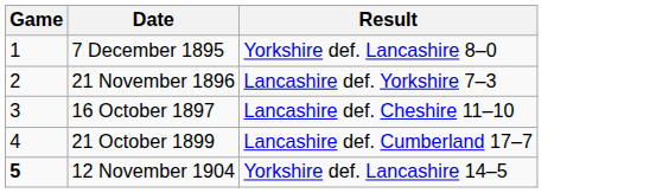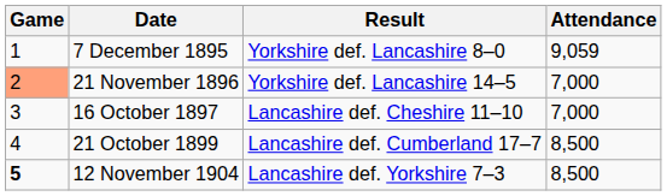 <table class="wikitable">
 <tr>
 <th>Game</th>
 <th>Date</th>
 <th>Result</th>
+<th>Attendance</th>
 </tr>
 <tr>
 <td>1</td>
 <td>7 December 1895</td>
 <td> <a href='#'>Yorkshire</a> def.  <a href='#'>Lancashire</a> 8–0</td>
+<td>9,059</td>
 </tr>
 <tr>
-<td>2</td>
+<td style="background: lightsalmon;">2</td>
 <td>21 November 1896</td>
-<td> <a href='#'>Lancashire</a> def.  <a href='#'>Yorkshire</a> 7–3</td>
+<td> <a href='#'>Yorkshire</a> def.  <a href='#'>Lancashire</a> 14–5</td>
+<td>7,000</td>
 </tr>
 <tr>
 <td>3</td>
 <td>16 October 1897</td>
 <td> <a href='#'>Lancashire</a> def.  <a href='#'>Cheshire</a> 11–10</td>
+<td>7,000</td>
 </tr>
 <tr>
 <td>4</td>
 <td>21 October 1899</td>
 <td> <a href='#'>Lancashire</a> def.  <a href='#'>Cumberland</a> 17–7</td>
+<td>8,500</td>
 </tr>
 <tr>
 <td><strong>5</strong></td>
 <td>12 November 1904</td>
-<td> <a href='#'>Yorkshire</a> def.  <a href='#'>Lancashire</a> 14–5</td>
+<td> <a href='#'>Lancashire</a> def.  <a href='#'>Yorkshire</a> 7–3</td>
+<td>8,500</td>
 </tr>
 </table>
